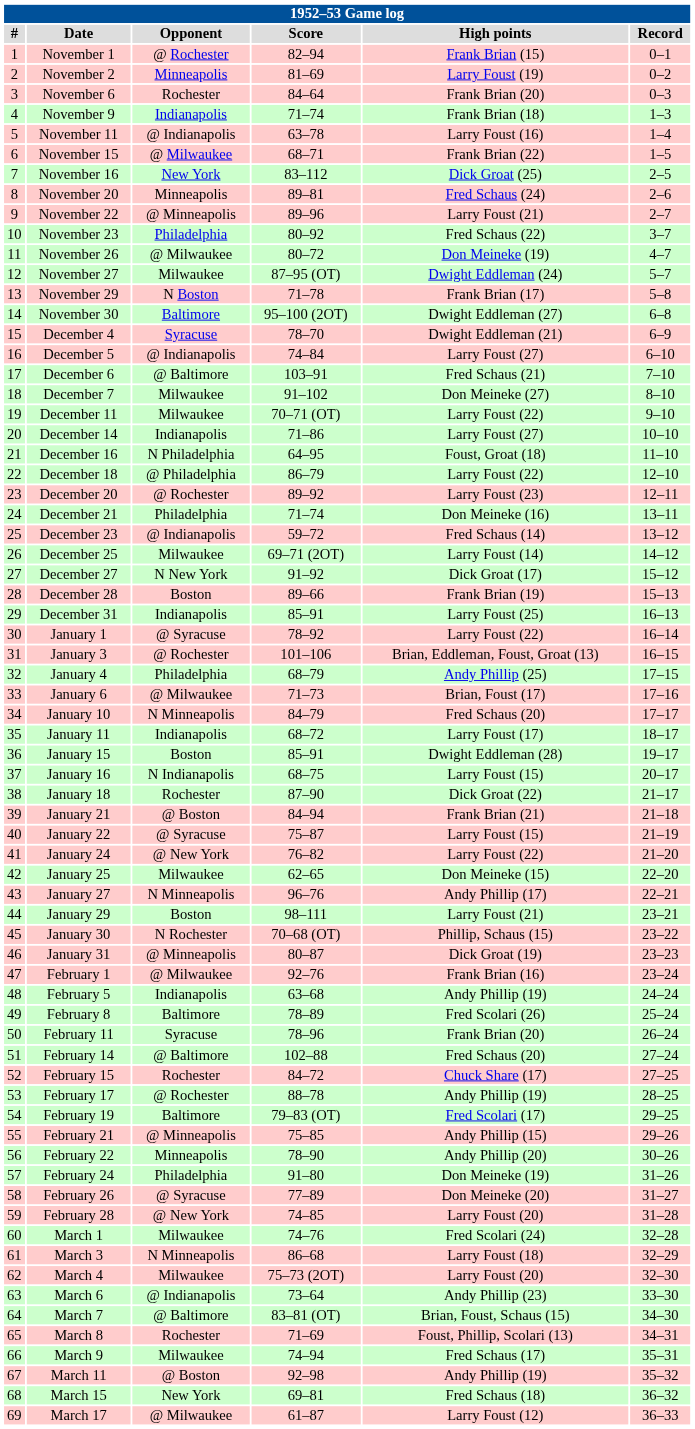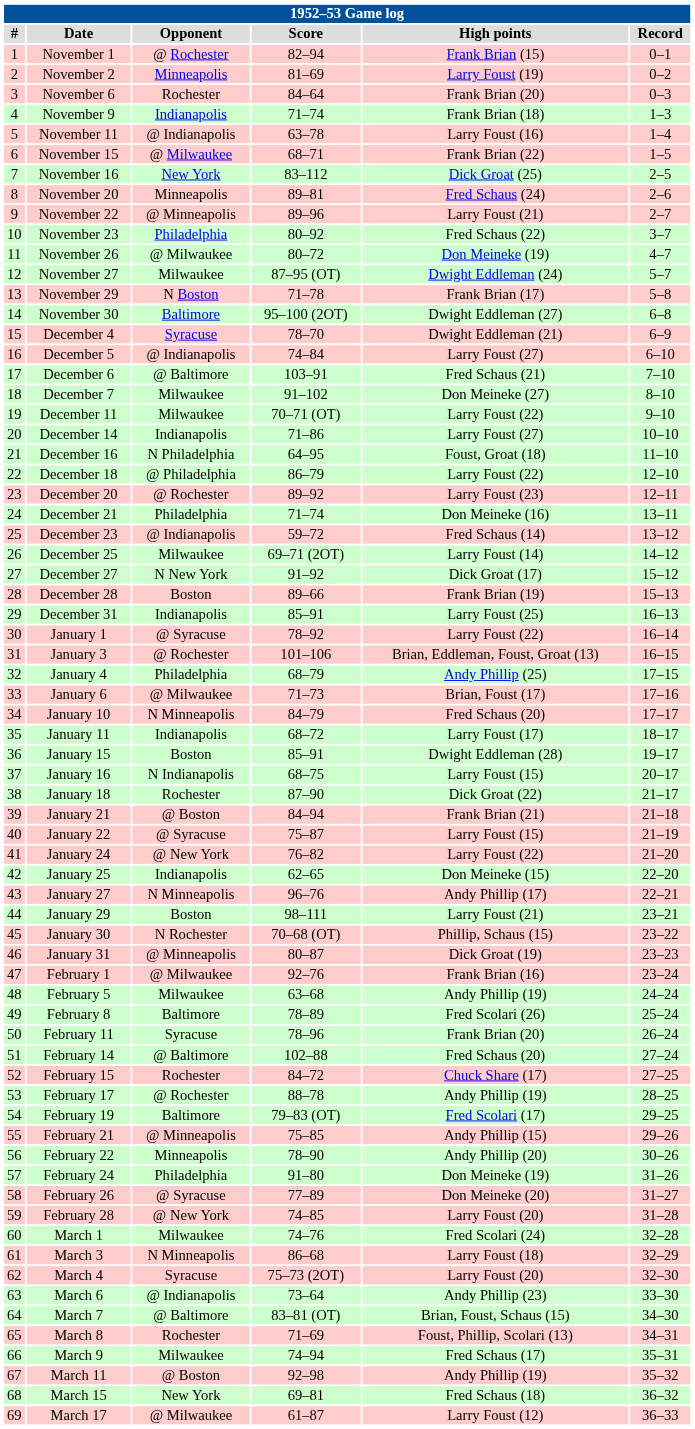 <table class="toccolours collapsible" width=60% style="clear:both; margin:1.5em auto; text-align:center">
 <tr>
 <th colspan=11 style="background:#00519a; color:white;">1952–53 Game log</th>
 </tr>
 <tr align="center" bgcolor="#dddddd">
 <td><strong>#</strong></td>
 <td><strong>Date</strong></td>
 <td><strong>Opponent</strong></td>
 <td><strong>Score</strong></td>
 <td><strong>High points</strong></td>
 <td><strong>Record</strong></td>
 </tr>
 <tr align="center" bgcolor="ffcccc">
 <td>1</td>
 <td>November 1</td>
 <td>@ <a href='#'>Rochester</a></td>
 <td>82–94</td>
 <td><a href='#'>Frank Brian</a> (15)</td>
 <td>0–1</td>
 </tr>
 <tr align="center" bgcolor="ffcccc">
 <td>2</td>
 <td>November 2</td>
 <td><a href='#'>Minneapolis</a></td>
 <td>81–69</td>
 <td><a href='#'>Larry Foust</a> (19)</td>
 <td>0–2</td>
 </tr>
 <tr align="center" bgcolor="ffcccc">
 <td>3</td>
 <td>November 6</td>
 <td>Rochester</td>
 <td>84–64</td>
 <td>Frank Brian (20)</td>
 <td>0–3</td>
 </tr>
 <tr align="center" bgcolor="ccffcc">
 <td>4</td>
 <td>November 9</td>
 <td><a href='#'>Indianapolis</a></td>
 <td>71–74</td>
 <td>Frank Brian (18)</td>
 <td>1–3</td>
 </tr>
 <tr align="center" bgcolor="ffcccc">
 <td>5</td>
 <td>November 11</td>
 <td>@ Indianapolis</td>
 <td>63–78</td>
 <td>Larry Foust (16)</td>
 <td>1–4</td>
 </tr>
 <tr align="center" bgcolor="ffcccc">
 <td>6</td>
 <td>November 15</td>
 <td>@ <a href='#'>Milwaukee</a></td>
 <td>68–71</td>
 <td>Frank Brian (22)</td>
 <td>1–5</td>
 </tr>
 <tr align="center" bgcolor="ccffcc">
 <td>7</td>
 <td>November 16</td>
 <td><a href='#'>New York</a></td>
 <td>83–112</td>
 <td><a href='#'>Dick Groat</a> (25)</td>
 <td>2–5</td>
 </tr>
 <tr align="center" bgcolor="ffcccc">
 <td>8</td>
 <td>November 20</td>
 <td>Minneapolis</td>
 <td>89–81</td>
 <td><a href='#'>Fred Schaus</a> (24)</td>
 <td>2–6</td>
 </tr>
 <tr align="center" bgcolor="ffcccc">
 <td>9</td>
 <td>November 22</td>
 <td>@ Minneapolis</td>
 <td>89–96</td>
 <td>Larry Foust (21)</td>
 <td>2–7</td>
 </tr>
 <tr align="center" bgcolor="ccffcc">
 <td>10</td>
 <td>November 23</td>
 <td><a href='#'>Philadelphia</a></td>
 <td>80–92</td>
 <td>Fred Schaus (22)</td>
 <td>3–7</td>
 </tr>
 <tr align="center" bgcolor="ccffcc">
 <td>11</td>
 <td>November 26</td>
 <td>@ Milwaukee</td>
 <td>80–72</td>
 <td><a href='#'>Don Meineke</a> (19)</td>
 <td>4–7</td>
 </tr>
 <tr align="center" bgcolor="ccffcc">
 <td>12</td>
 <td>November 27</td>
 <td>Milwaukee</td>
 <td>87–95 (OT)</td>
 <td><a href='#'>Dwight Eddleman</a> (24)</td>
 <td>5–7</td>
 </tr>
 <tr align="center" bgcolor="ffcccc">
 <td>13</td>
 <td>November 29</td>
 <td>N <a href='#'>Boston</a></td>
 <td>71–78</td>
 <td>Frank Brian (17)</td>
 <td>5–8</td>
 </tr>
 <tr align="center" bgcolor="ccffcc">
 <td>14</td>
 <td>November 30</td>
 <td><a href='#'>Baltimore</a></td>
 <td>95–100 (2OT)</td>
 <td>Dwight Eddleman (27)</td>
 <td>6–8</td>
 </tr>
 <tr align="center" bgcolor="ffcccc">
 <td>15</td>
 <td>December 4</td>
 <td><a href='#'>Syracuse</a></td>
 <td>78–70</td>
 <td>Dwight Eddleman (21)</td>
 <td>6–9</td>
 </tr>
 <tr align="center" bgcolor="ffcccc">
 <td>16</td>
 <td>December 5</td>
 <td>@ Indianapolis</td>
 <td>74–84</td>
 <td>Larry Foust (27)</td>
 <td>6–10</td>
 </tr>
 <tr align="center" bgcolor="ccffcc">
 <td>17</td>
 <td>December 6</td>
 <td>@ Baltimore</td>
 <td>103–91</td>
 <td>Fred Schaus (21)</td>
 <td>7–10</td>
 </tr>
 <tr align="center" bgcolor="ccffcc">
 <td>18</td>
 <td>December 7</td>
 <td>Milwaukee</td>
 <td>91–102</td>
 <td>Don Meineke (27)</td>
 <td>8–10</td>
 </tr>
 <tr align="center" bgcolor="ccffcc">
 <td>19</td>
 <td>December 11</td>
 <td>Milwaukee</td>
 <td>70–71 (OT)</td>
 <td>Larry Foust (22)</td>
 <td>9–10</td>
 </tr>
 <tr align="center" bgcolor="ccffcc">
 <td>20</td>
 <td>December 14</td>
 <td>Indianapolis</td>
 <td>71–86</td>
 <td>Larry Foust (27)</td>
 <td>10–10</td>
 </tr>
 <tr align="center" bgcolor="ccffcc">
 <td>21</td>
 <td>December 16</td>
 <td>N Philadelphia</td>
 <td>64–95</td>
 <td>Foust, Groat (18)</td>
 <td>11–10</td>
 </tr>
 <tr align="center" bgcolor="ccffcc">
 <td>22</td>
 <td>December 18</td>
 <td>@ Philadelphia</td>
 <td>86–79</td>
 <td>Larry Foust (22)</td>
 <td>12–10</td>
 </tr>
 <tr align="center" bgcolor="ffcccc">
 <td>23</td>
 <td>December 20</td>
 <td>@ Rochester</td>
 <td>89–92</td>
 <td>Larry Foust (23)</td>
 <td>12–11</td>
 </tr>
 <tr align="center" bgcolor="ccffcc">
 <td>24</td>
 <td>December 21</td>
 <td>Philadelphia</td>
 <td>71–74</td>
 <td>Don Meineke (16)</td>
 <td>13–11</td>
 </tr>
 <tr align="center" bgcolor="ffcccc">
 <td>25</td>
 <td>December 23</td>
 <td>@ Indianapolis</td>
 <td>59–72</td>
 <td>Fred Schaus (14)</td>
 <td>13–12</td>
 </tr>
 <tr align="center" bgcolor="ccffcc">
 <td>26</td>
 <td>December 25</td>
 <td>Milwaukee</td>
 <td>69–71 (2OT)</td>
 <td>Larry Foust (14)</td>
 <td>14–12</td>
 </tr>
 <tr align="center" bgcolor="ccffcc">
 <td>27</td>
 <td>December 27</td>
 <td>N New York</td>
 <td>91–92</td>
 <td>Dick Groat (17)</td>
 <td>15–12</td>
 </tr>
 <tr align="center" bgcolor="ffcccc">
 <td>28</td>
 <td>December 28</td>
 <td>Boston</td>
 <td>89–66</td>
 <td>Frank Brian (19)</td>
 <td>15–13</td>
 </tr>
 <tr align="center" bgcolor="ccffcc">
 <td>29</td>
 <td>December 31</td>
 <td>Indianapolis</td>
 <td>85–91</td>
 <td>Larry Foust (25)</td>
 <td>16–13</td>
 </tr>
 <tr align="center" bgcolor="ffcccc">
 <td>30</td>
 <td>January 1</td>
 <td>@ Syracuse</td>
 <td>78–92</td>
 <td>Larry Foust (22)</td>
 <td>16–14</td>
 </tr>
 <tr align="center" bgcolor="ffcccc">
 <td>31</td>
 <td>January 3</td>
 <td>@ Rochester</td>
 <td>101–106</td>
 <td>Brian, Eddleman, Foust, Groat (13)</td>
 <td>16–15</td>
 </tr>
 <tr align="center" bgcolor="ccffcc">
 <td>32</td>
 <td>January 4</td>
 <td>Philadelphia</td>
 <td>68–79</td>
 <td><a href='#'>Andy Phillip</a> (25)</td>
 <td>17–15</td>
 </tr>
 <tr align="center" bgcolor="ffcccc">
 <td>33</td>
 <td>January 6</td>
 <td>@ Milwaukee</td>
 <td>71–73</td>
 <td>Brian, Foust (17)</td>
 <td>17–16</td>
 </tr>
 <tr align="center" bgcolor="ffcccc">
 <td>34</td>
 <td>January 10</td>
 <td>N Minneapolis</td>
 <td>84–79</td>
 <td>Fred Schaus (20)</td>
 <td>17–17</td>
 </tr>
 <tr align="center" bgcolor="ccffcc">
 <td>35</td>
 <td>January 11</td>
 <td>Indianapolis</td>
 <td>68–72</td>
 <td>Larry Foust (17)</td>
 <td>18–17</td>
 </tr>
 <tr align="center" bgcolor="ccffcc">
 <td>36</td>
 <td>January 15</td>
 <td>Boston</td>
 <td>85–91</td>
 <td>Dwight Eddleman (28)</td>
 <td>19–17</td>
 </tr>
 <tr align="center" bgcolor="ccffcc">
 <td>37</td>
 <td>January 16</td>
 <td>N Indianapolis</td>
 <td>68–75</td>
 <td>Larry Foust (15)</td>
 <td>20–17</td>
 </tr>
 <tr align="center" bgcolor="ccffcc">
 <td>38</td>
 <td>January 18</td>
 <td>Rochester</td>
 <td>87–90</td>
 <td>Dick Groat (22)</td>
 <td>21–17</td>
 </tr>
 <tr align="center" bgcolor="ffcccc">
 <td>39</td>
 <td>January 21</td>
 <td>@ Boston</td>
 <td>84–94</td>
 <td>Frank Brian (21)</td>
 <td>21–18</td>
 </tr>
 <tr align="center" bgcolor="ffcccc">
 <td>40</td>
 <td>January 22</td>
 <td>@ Syracuse</td>
 <td>75–87</td>
 <td>Larry Foust (15)</td>
 <td>21–19</td>
 </tr>
 <tr align="center" bgcolor="ffcccc">
 <td>41</td>
 <td>January 24</td>
 <td>@ New York</td>
 <td>76–82</td>
 <td>Larry Foust (22)</td>
 <td>21–20</td>
 </tr>
 <tr align="center" bgcolor="ccffcc">
 <td>42</td>
 <td>January 25</td>
-<td>Milwaukee</td>
+<td>Indianapolis</td>
 <td>62–65</td>
 <td>Don Meineke (15)</td>
 <td>22–20</td>
 </tr>
 <tr align="center" bgcolor="ffcccc">
 <td>43</td>
 <td>January 27</td>
 <td>N Minneapolis</td>
 <td>96–76</td>
 <td>Andy Phillip (17)</td>
 <td>22–21</td>
 </tr>
 <tr align="center" bgcolor="ccffcc">
 <td>44</td>
 <td>January 29</td>
 <td>Boston</td>
 <td>98–111</td>
 <td>Larry Foust (21)</td>
 <td>23–21</td>
 </tr>
 <tr align="center" bgcolor="ffcccc">
 <td>45</td>
 <td>January 30</td>
 <td>N Rochester</td>
 <td>70–68 (OT)</td>
 <td>Phillip, Schaus (15)</td>
 <td>23–22</td>
 </tr>
 <tr align="center" bgcolor="ffcccc">
 <td>46</td>
 <td>January 31</td>
 <td>@ Minneapolis</td>
 <td>80–87</td>
 <td>Dick Groat (19)</td>
 <td>23–23</td>
 </tr>
 <tr align="center" bgcolor="ffcccc">
 <td>47</td>
 <td>February 1</td>
 <td>@ Milwaukee</td>
 <td>92–76</td>
 <td>Frank Brian (16)</td>
 <td>23–24</td>
 </tr>
 <tr align="center" bgcolor="ccffcc">
 <td>48</td>
 <td>February 5</td>
-<td>Indianapolis</td>
+<td>Milwaukee</td>
 <td>63–68</td>
 <td>Andy Phillip (19)</td>
 <td>24–24</td>
 </tr>
 <tr align="center" bgcolor="ccffcc">
 <td>49</td>
 <td>February 8</td>
 <td>Baltimore</td>
 <td>78–89</td>
 <td>Fred Scolari (26)</td>
 <td>25–24</td>
 </tr>
 <tr align="center" bgcolor="ccffcc">
 <td>50</td>
 <td>February 11</td>
 <td>Syracuse</td>
 <td>78–96</td>
 <td>Frank Brian (20)</td>
 <td>26–24</td>
 </tr>
 <tr align="center" bgcolor="ccffcc">
 <td>51</td>
 <td>February 14</td>
 <td>@ Baltimore</td>
 <td>102–88</td>
 <td>Fred Schaus (20)</td>
 <td>27–24</td>
 </tr>
 <tr align="center" bgcolor="ffcccc">
 <td>52</td>
 <td>February 15</td>
 <td>Rochester</td>
 <td>84–72</td>
 <td><a href='#'>Chuck Share</a> (17)</td>
 <td>27–25</td>
 </tr>
 <tr align="center" bgcolor="ccffcc">
 <td>53</td>
 <td>February 17</td>
 <td>@ Rochester</td>
 <td>88–78</td>
 <td>Andy Phillip (19)</td>
 <td>28–25</td>
 </tr>
 <tr align="center" bgcolor="ccffcc">
 <td>54</td>
 <td>February 19</td>
 <td>Baltimore</td>
 <td>79–83 (OT)</td>
 <td><a href='#'>Fred Scolari</a> (17)</td>
 <td>29–25</td>
 </tr>
 <tr align="center" bgcolor="ffcccc">
 <td>55</td>
 <td>February 21</td>
 <td>@ Minneapolis</td>
 <td>75–85</td>
 <td>Andy Phillip (15)</td>
 <td>29–26</td>
 </tr>
 <tr align="center" bgcolor="ccffcc">
 <td>56</td>
 <td>February 22</td>
 <td>Minneapolis</td>
 <td>78–90</td>
 <td>Andy Phillip (20)</td>
 <td>30–26</td>
 </tr>
 <tr align="center" bgcolor="ccffcc">
 <td>57</td>
 <td>February 24</td>
 <td>Philadelphia</td>
 <td>91–80</td>
 <td>Don Meineke (19)</td>
 <td>31–26</td>
 </tr>
 <tr align="center" bgcolor="ffcccc">
 <td>58</td>
 <td>February 26</td>
 <td>@ Syracuse</td>
 <td>77–89</td>
 <td>Don Meineke (20)</td>
 <td>31–27</td>
 </tr>
 <tr align="center" bgcolor="ffcccc">
 <td>59</td>
 <td>February 28</td>
 <td>@ New York</td>
 <td>74–85</td>
 <td>Larry Foust (20)</td>
 <td>31–28</td>
 </tr>
 <tr align="center" bgcolor="ccffcc">
 <td>60</td>
 <td>March 1</td>
 <td>Milwaukee</td>
 <td>74–76</td>
 <td>Fred Scolari (24)</td>
 <td>32–28</td>
 </tr>
 <tr align="center" bgcolor="ffcccc">
 <td>61</td>
 <td>March 3</td>
 <td>N Minneapolis</td>
 <td>86–68</td>
 <td>Larry Foust (18)</td>
 <td>32–29</td>
 </tr>
 <tr align="center" bgcolor="ffcccc">
 <td>62</td>
 <td>March 4</td>
-<td>Milwaukee</td>
+<td>Syracuse</td>
 <td>75–73 (2OT)</td>
 <td>Larry Foust (20)</td>
 <td>32–30</td>
 </tr>
 <tr align="center" bgcolor="ccffcc">
 <td>63</td>
 <td>March 6</td>
 <td>@ Indianapolis</td>
 <td>73–64</td>
 <td>Andy Phillip (23)</td>
 <td>33–30</td>
 </tr>
 <tr align="center" bgcolor="ccffcc">
 <td>64</td>
 <td>March 7</td>
 <td>@ Baltimore</td>
 <td>83–81 (OT)</td>
 <td>Brian, Foust, Schaus (15)</td>
 <td>34–30</td>
 </tr>
 <tr align="center" bgcolor="ffcccc">
 <td>65</td>
 <td>March 8</td>
 <td>Rochester</td>
 <td>71–69</td>
 <td>Foust, Phillip, Scolari (13)</td>
 <td>34–31</td>
 </tr>
 <tr align="center" bgcolor="ccffcc">
 <td>66</td>
 <td>March 9</td>
 <td>Milwaukee</td>
 <td>74–94</td>
 <td>Fred Schaus (17)</td>
 <td>35–31</td>
 </tr>
 <tr align="center" bgcolor="ffcccc">
 <td>67</td>
 <td>March 11</td>
 <td>@ Boston</td>
 <td>92–98</td>
 <td>Andy Phillip (19)</td>
 <td>35–32</td>
 </tr>
 <tr align="center" bgcolor="ccffcc">
 <td>68</td>
 <td>March 15</td>
 <td>New York</td>
 <td>69–81</td>
 <td>Fred Schaus (18)</td>
 <td>36–32</td>
 </tr>
 <tr align="center" bgcolor="ffcccc">
 <td>69</td>
 <td>March 17</td>
 <td>@ Milwaukee</td>
 <td>61–87</td>
 <td>Larry Foust (12)</td>
 <td>36–33</td>
 </tr>
 </table>
